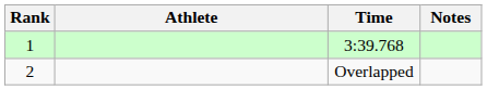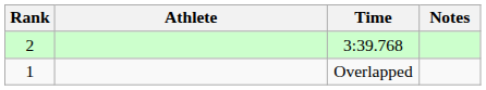 <table class=wikitable style="text-align:center">
 <tr>
 <th width=40>Rank</th>
 <th width=250>Athlete</th>
 <th width=80>Time</th>
 <th width=50>Notes</th>
 </tr>
 <tr bgcolor="ccffcc">
-<td>1</td>
+<td>2</td>
 <td align=left></td>
 <td>3:39.768</td>
 <td></td>
 </tr>
 <tr>
-<td>2</td>
+<td>1</td>
 <td align=left></td>
 <td>Overlapped</td>
 <td></td>
 </tr>
 </table>
